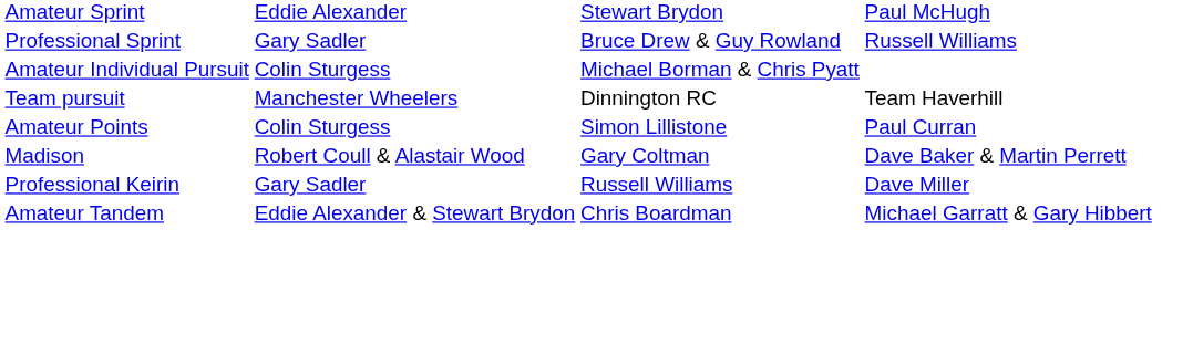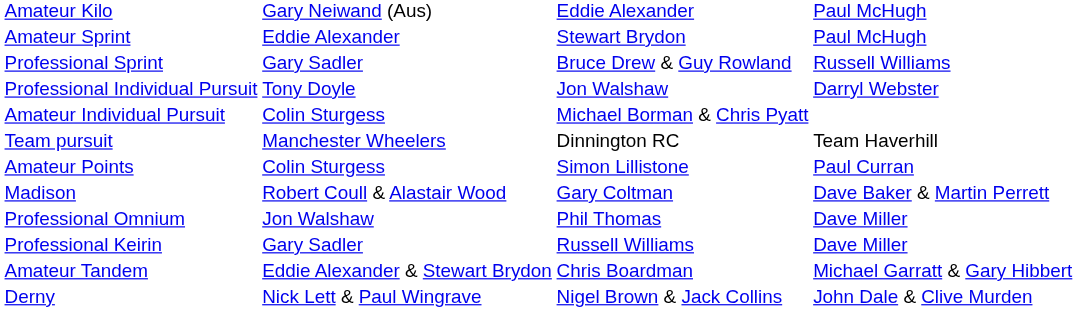 <table>
 <tr style="background:#ccc;">
+</tr>
+<tr>
+<td><a href='#'>Amateur Kilo</a></td>
+<td><a href='#'>Gary Neiwand</a> (Aus)</td>
+<td><a href='#'>Eddie Alexander</a></td>
+<td><a href='#'>Paul McHugh</a></td>
 </tr>
 <tr>
 <td><a href='#'>Amateur Sprint</a></td>
 <td><a href='#'>Eddie Alexander</a></td>
 <td><a href='#'>Stewart Brydon</a></td>
 <td><a href='#'>Paul McHugh</a></td>
 </tr>
 <tr>
 <td><a href='#'>Professional Sprint</a></td>
 <td><a href='#'>Gary Sadler</a></td>
 <td><a href='#'>Bruce Drew</a> & <a href='#'>Guy Rowland</a></td>
 <td><a href='#'>Russell Williams</a></td>
+</tr>
+<tr>
+<td><a href='#'>Professional Individual Pursuit</a></td>
+<td><a href='#'>Tony Doyle</a></td>
+<td><a href='#'>Jon Walshaw</a></td>
+<td><a href='#'>Darryl Webster</a></td>
 </tr>
 <tr>
 <td><a href='#'>Amateur Individual Pursuit</a></td>
 <td><a href='#'>Colin Sturgess</a></td>
 <td><a href='#'>Michael Borman</a> & <a href='#'>Chris Pyatt</a></td>
 <td></td>
 </tr>
 <tr>
 <td><a href='#'>Team pursuit</a></td>
 <td><a href='#'>Manchester Wheelers</a></td>
 <td>Dinnington RC</td>
 <td>Team Haverhill</td>
 </tr>
 <tr>
 <td><a href='#'>Amateur Points</a></td>
 <td><a href='#'>Colin Sturgess</a></td>
 <td><a href='#'>Simon Lillistone</a></td>
 <td><a href='#'>Paul Curran</a></td>
 </tr>
 <tr>
 <td><a href='#'>Madison</a></td>
 <td><a href='#'>Robert Coull</a> & <a href='#'>Alastair Wood</a></td>
 <td><a href='#'>Gary Coltman</a></td>
 <td><a href='#'>Dave Baker</a> & <a href='#'>Martin Perrett</a></td>
 </tr>
 <tr>
+<td><a href='#'>Professional Omnium</a></td>
+<td><a href='#'>Jon Walshaw</a></td>
+<td><a href='#'>Phil Thomas</a></td>
+<td><a href='#'>Dave Miller</a></td>
+</tr>
+<tr>
 <td><a href='#'>Professional Keirin</a></td>
 <td><a href='#'>Gary Sadler</a></td>
 <td><a href='#'>Russell Williams</a></td>
 <td><a href='#'>Dave Miller</a></td>
 </tr>
 <tr>
 <td><a href='#'>Amateur Tandem</a></td>
 <td><a href='#'>Eddie Alexander</a> & <a href='#'>Stewart Brydon</a></td>
 <td><a href='#'>Chris Boardman</a></td>
 <td><a href='#'>Michael Garratt</a> & <a href='#'>Gary Hibbert</a></td>
 </tr>
+<tr>
+<td><a href='#'>Derny</a></td>
+<td><a href='#'>Nick Lett</a> & <a href='#'>Paul Wingrave</a></td>
+<td><a href='#'>Nigel Brown</a> & <a href='#'>Jack Collins</a></td>
+<td><a href='#'>John Dale</a> & <a href='#'>Clive Murden</a></td>
+</tr>
 </table>
